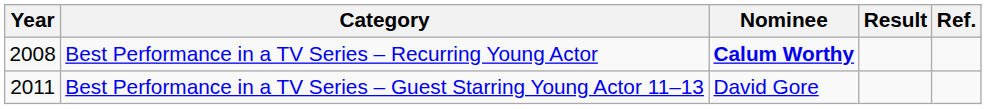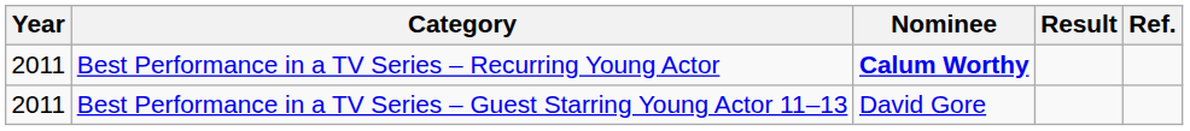 <table class="wikitable plainrowheaders" "width=100%">
 <tr>
 <th scope="col">Year</th>
 <th scope="col">Category</th>
 <th scope="col">Nominee</th>
 <th scope="col">Result</th>
 <th scope="col">Ref.</th>
 </tr>
 <tr>
-<td style="text-align:center;">2008</td>
+<td style="text-align:center;">2011</td>
 <td><a href='#'>Best Performance in a TV Series – Recurring Young Actor</a></td>
 <td><strong><a href='#'>Calum Worthy</a><br></strong></td>
 <td></td>
 <td style="text-align:center;"></td>
 </tr>
 <tr>
 <td style="text-align:center;">2011</td>
 <td><a href='#'>Best Performance in a TV Series – Guest Starring Young Actor 11–13</a></td>
 <td><a href='#'>David Gore</a><br></td>
 <td></td>
 <td style="text-align:center;"></td>
 </tr>
 </table>
